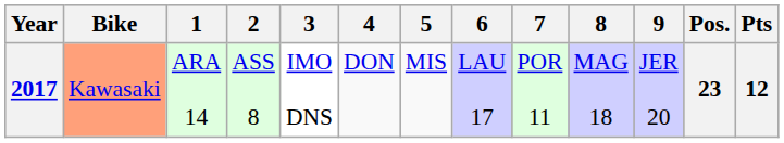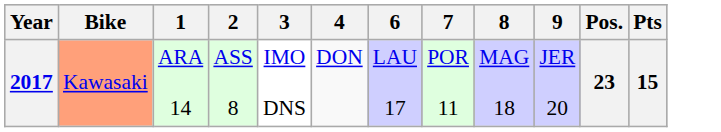 <table class="wikitable" style="font-size: 85%; text-align: center">
 <tr valign="top">
 <th>Year</th>
 <th>Bike</th>
 <th>1</th>
 <th>2</th>
 <th>3</th>
 <th>4</th>
-<th>5</th>
 <th>6</th>
 <th>7</th>
 <th>8</th>
 <th>9</th>
 <th>Pos.</th>
 <th>Pts</th>
 </tr>
 <tr>
 <th><a href='#'>2017</a></th>
 <td style="background: lightsalmon;"><a href='#'>Kawasaki</a></td>
 <td style="background:#dfffdf;"><a href='#'>ARA</a><br><br> 14</td>
 <td style="background:#dfffdf;"><a href='#'>ASS</a><br><br> 8</td>
 <td style="background:#ffffff;"><a href='#'>IMO</a><br><br> DNS</td>
 <td><a href='#'>DON</a><br><br>  </td>
-<td><a href='#'>MIS</a><br><br>  </td>
 <td style="background:#cfcfff;"><a href='#'>LAU</a><br><br> 17</td>
 <td style="background:#dfffdf;"><a href='#'>POR</a><br><br> 11</td>
 <td style="background:#cfcfff;"><a href='#'>MAG</a><br><br> 18</td>
 <td style="background:#cfcfff;"><a href='#'>JER</a><br><br> 20</td>
 <th>23</th>
-<th>12</th>
+<th>15</th>
 </tr>
 </table>
